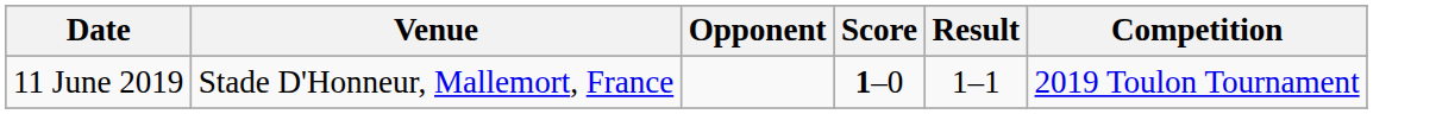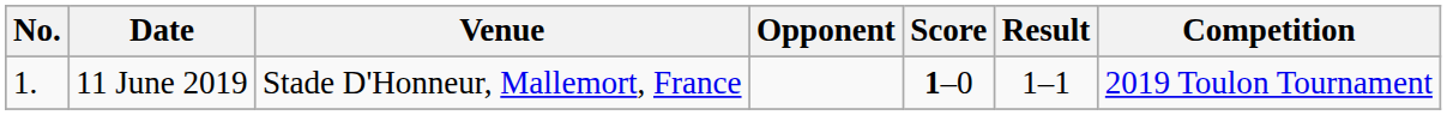 <table class="wikitable" style="font-size:100%;">
 <tr>
+<th>No.</th>
 <th>Date</th>
 <th>Venue</th>
 <th>Opponent</th>
 <th>Score</th>
 <th>Result</th>
 <th>Competition</th>
 </tr>
 <tr>
+<td>1.</td>
 <td>11 June 2019</td>
 <td>Stade D'Honneur, <a href='#'>Mallemort</a>, <a href='#'>France</a></td>
 <td></td>
 <td align=center><strong>1</strong>–0</td>
 <td align=center>1–1</td>
 <td><a href='#'>2019 Toulon Tournament</a></td>
 </tr>
 </table>
